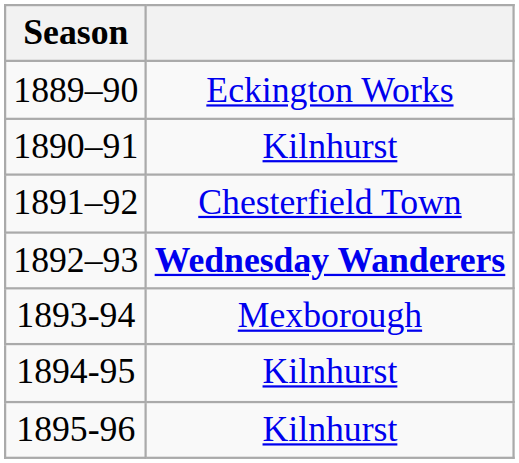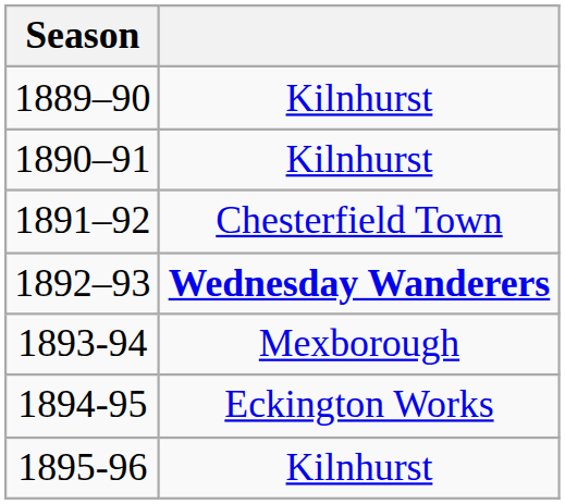 <table class="wikitable" style="text-align: center">
 <tr>
 <th>Season</th>
 <th></th>
 </tr>
 <tr>
 <td>1889–90</td>
-<td><a href='#'>Eckington Works</a></td>
+<td><a href='#'>Kilnhurst</a></td>
 </tr>
 <tr>
 <td>1890–91</td>
 <td><a href='#'>Kilnhurst</a></td>
 </tr>
 <tr>
 <td>1891–92</td>
 <td><a href='#'>Chesterfield Town</a></td>
 </tr>
 <tr>
 <td>1892–93</td>
 <td><strong><a href='#'>Wednesday Wanderers</a></strong></td>
 </tr>
 <tr>
 <td>1893-94</td>
 <td><a href='#'>Mexborough</a></td>
 </tr>
 <tr>
 <td>1894-95</td>
-<td><a href='#'>Kilnhurst</a></td>
+<td><a href='#'>Eckington Works</a></td>
 </tr>
 <tr>
 <td>1895-96</td>
 <td><a href='#'>Kilnhurst</a></td>
 </tr>
 </table>
